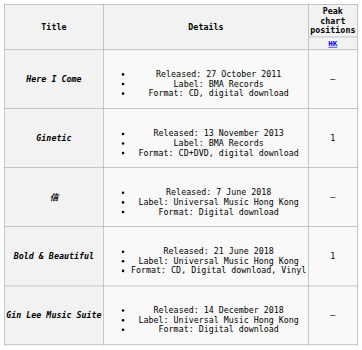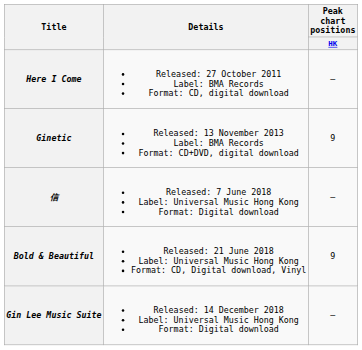 <table class="wikitable plainrowheaders" style="text-align:center;">
 <tr>
 <th rowspan="2">Title</th>
 <th rowspan="2">Details</th>
 <th>Peak chart positions</th>
 </tr>
 <tr>
 <th scope="col" style="width:3em;font-size:90%;"><a href='#'>HK</a><br></th>
 </tr>
 <tr>
 <th scope="row"><em>Here I Come</em></th>
 <td><br><ul><li>Released: 27 October 2011</li><li>Label: BMA Records</li><li>Format: CD, digital download</li></ul></td>
 <td>—</td>
 </tr>
 <tr>
 <th scope="row"><em>Ginetic</em></th>
 <td><br><ul><li>Released: 13 November 2013</li><li>Label: BMA Records</li><li>Format: CD+DVD, digital download</li></ul></td>
-<td>1</td>
+<td>9</td>
 </tr>
 <tr>
 <th scope="row"><em>信</em></th>
 <td><br><ul><li>Released: 7 June 2018</li><li>Label: Universal Music Hong Kong</li><li>Format: Digital download</li></ul></td>
 <td>—</td>
 </tr>
 <tr>
 <th scope="row"><em>Bold & Beautiful</em></th>
 <td><br><ul><li>Released: 21 June 2018</li><li>Label: Universal Music Hong Kong</li><li>Format: CD, Digital download, Vinyl</li></ul></td>
-<td>1</td>
+<td>9</td>
 </tr>
 <tr>
 <th scope="row"><em>Gin Lee Music Suite</em></th>
 <td><br><ul><li>Released: 14 December 2018</li><li>Label: Universal Music Hong Kong</li><li>Format: Digital download</li></ul></td>
 <td>—</td>
 </tr>
 </table>
